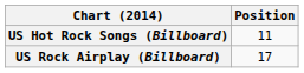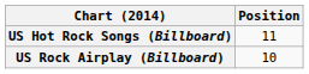 <table class="wikitable plainrowheaders sortable">
 <tr>
 <th>Chart (2014)</th>
 <th>Position</th>
 </tr>
 <tr>
 <th scope="row">US Hot Rock Songs (<em>Billboard</em>)</th>
 <td style="text-align:center;">11</td>
 </tr>
 <tr>
 <th scope="row">US Rock Airplay (<em>Billboard</em>)</th>
-<td style="text-align:center;">17</td>
+<td style="text-align:center;">10</td>
 </tr>
 </table>
